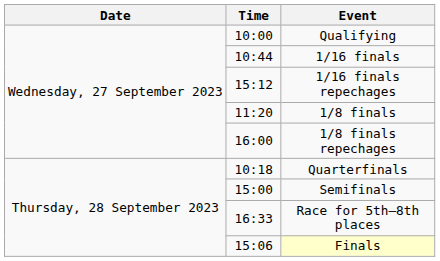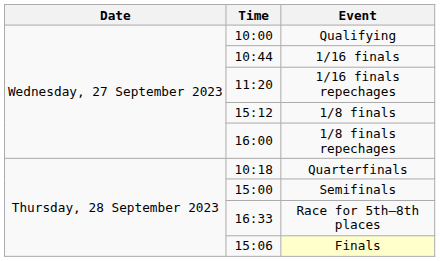 <table class = "wikitable" style="text-align:center;">
 <tr>
 <th width=220>Date</th>
 <th width=50>Time</th>
 <th width=150>Event</th>
 </tr>
 <tr>
 <td rowspan=5>Wednesday, 27 September 2023</td>
 <td>10:00</td>
 <td>Qualifying</td>
 </tr>
 <tr>
 <td>10:44</td>
 <td>1/16 finals</td>
 </tr>
 <tr>
-<td>15:12</td>
+<td>11:20</td>
 <td>1/16 finals repechages</td>
 </tr>
 <tr>
-<td>11:20</td>
+<td>15:12</td>
 <td>1/8 finals</td>
 </tr>
 <tr>
 <td>16:00</td>
 <td>1/8 finals repechages</td>
 </tr>
 <tr>
 <td rowspan=4>Thursday, 28 September 2023</td>
 <td>10:18</td>
 <td>Quarterfinals</td>
 </tr>
 <tr>
 <td>15:00</td>
 <td>Semifinals</td>
 </tr>
 <tr>
 <td>16:33</td>
 <td>Race for 5th–8th places</td>
 </tr>
 <tr>
 <td>15:06</td>
 <td bgcolor=ffffcc>Finals</td>
 </tr>
 </table>
